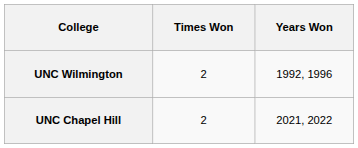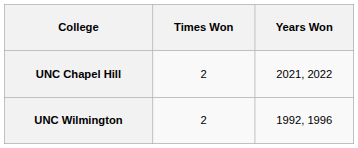 <table class="wikitable" style="text-align: center; width: 500px; height: 200px;">
 <tr>
 <th>College</th>
 <th>Times Won</th>
 <th>Years Won</th>
 </tr>
 <tr>
+<th>UNC Chapel Hill</th>
+<td>2</td>
+<td>2021, 2022</td>
+</tr>
+<tr>
 <th>UNC Wilmington</th>
 <td>2</td>
 <td>1992, 1996</td>
 </tr>
-<tr>
-<th>UNC Chapel Hill</th>
-<td>2</td>
-<td>2021, 2022</td>
-</tr>
 </table>
